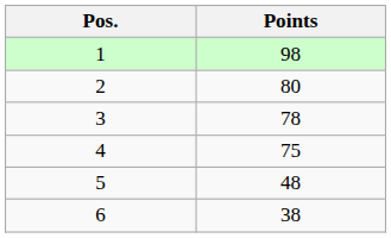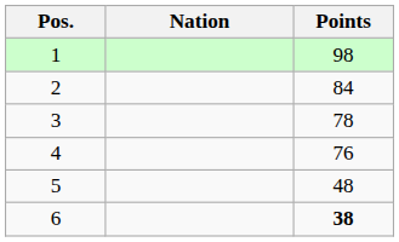 <table class="wikitable gauche" cellspacing="1" style="width:300px;">
 <tr style="background:#efefef; text-align:center;">
 <th style="width:70px;">Pos.</th>
+<th>Nation</th>
 <th style="width:70px;">Points</th>
 </tr>
 <tr style="vertical-align:top; text-align:center; background:#ccffcc;">
 <td>1</td>
+<td style="text-align:left;"></td>
 <td>98</td>
 </tr>
 <tr style="vertical-align:top; text-align:center;">
 <td>2</td>
-<td>80</td>
+<td style="text-align:left;"></td>
+<td>84</td>
 </tr>
 <tr style="vertical-align:top; text-align:center;">
 <td>3</td>
+<td style="text-align:left;"></td>
 <td>78</td>
 </tr>
 <tr style="vertical-align:top; text-align:center;">
 <td>4</td>
-<td>75</td>
+<td style="text-align:left;"></td>
+<td>76</td>
 </tr>
 <tr style="vertical-align:top; text-align:center;">
 <td>5</td>
+<td style="text-align:left;"></td>
 <td>48</td>
 </tr>
 <tr style="vertical-align:top; text-align:center;">
 <td>6</td>
-<td>38</td>
+<td style="text-align:left;"></td>
+<td><strong>38</strong></td>
 </tr>
 </table>
